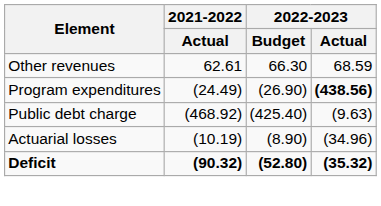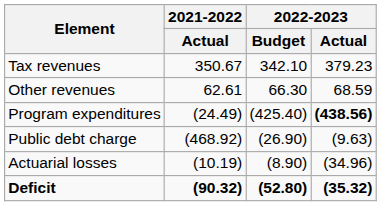 <table class="wikitable" style="text-align:right; font-size:85%">
 <tr>
 <th rowspan=2>Element</th>
 <th>2021-2022</th>
 <th colspan="2">2022-2023</th>
 </tr>
 <tr>
 <th>Actual</th>
 <th>Budget</th>
 <th>Actual</th>
 </tr>
 <tr>
+<td style="text-align:left">Tax revenues</td>
+<td>350.67</td>
+<td>342.10</td>
+<td>379.23</td>
+</tr>
+<tr>
 <td style="text-align:left">Other revenues</td>
 <td>62.61</td>
 <td>66.30</td>
 <td>68.59</td>
 </tr>
 <tr>
 <td style="text-align:left">Program expenditures</td>
 <td>(24.49)</td>
-<td>(26.90)</td>
+<td>(425.40)</td>
 <td><strong>(438.56)</strong></td>
 </tr>
 <tr>
 <td style="text-align:left">Public debt charge</td>
 <td>(468.92)</td>
-<td>(425.40)</td>
+<td>(26.90)</td>
 <td>(9.63)</td>
 </tr>
 <tr>
 <td style="text-align:left">Actuarial losses</td>
 <td>(10.19)</td>
 <td>(8.90)</td>
 <td>(34.96)</td>
 </tr>
 <tr>
 <td style="text-align:left"><strong>Deficit</strong></td>
 <td><strong>(90.32)</strong></td>
 <td><strong>(52.80)</strong></td>
 <td><strong>(35.32)</strong></td>
 </tr>
 </table>
